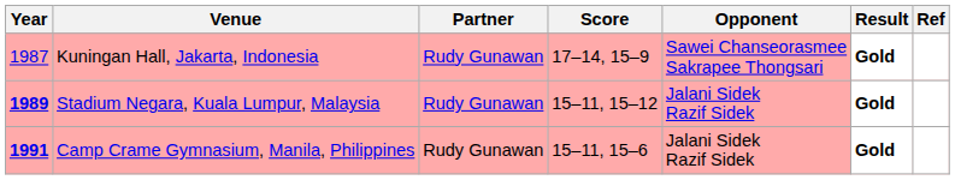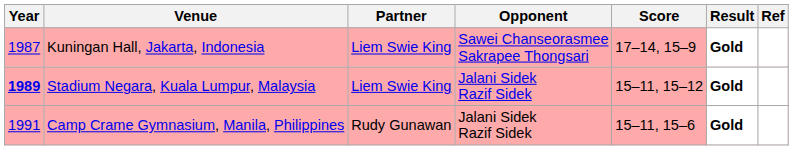 <table class="sortable wikitable" style="font-size: 90%;">
 <tr>
 <th>Year</th>
 <th>Venue</th>
 <th>Partner</th>
+<th>Opponent</th>
 <th>Score</th>
-<th>Opponent</th>
 <th>Result</th>
 <th>Ref</th>
 </tr>
 <tr style="background:#FFAAAA">
 <td align="center"><a href='#'>1987</a></td>
 <td align="left">Kuningan Hall, <a href='#'>Jakarta</a>, <a href='#'>Indonesia</a></td>
-<td align="left"> <a href='#'>Rudy Gunawan</a></td>
+<td align="left"> <a href='#'>Liem Swie King</a></td>
+<td align="left"> <a href='#'>Sawei Chanseorasmee</a> <br>  <a href='#'>Sakrapee Thongsari</a></td>
 <td align="left">17–14, 15–9</td>
-<td align="left"> <a href='#'>Sawei Chanseorasmee</a> <br>  <a href='#'>Sakrapee Thongsari</a></td>
 <td style="text-align:left; background:white"> <strong>Gold</strong></td>
 <td style="text-align:center; background:white"></td>
 </tr>
 <tr style="background:#FFAAAA">
 <td align="center"><strong><a href='#'>1989</a></strong></td>
 <td align="left"><a href='#'>Stadium Negara</a>, <a href='#'>Kuala Lumpur</a>, <a href='#'>Malaysia</a></td>
-<td align="left"> <a href='#'>Rudy Gunawan</a></td>
+<td align="left"> <a href='#'>Liem Swie King</a></td>
+<td align="left"> <a href='#'>Jalani Sidek</a> <br>  <a href='#'>Razif Sidek</a></td>
 <td align="left">15–11, 15–12</td>
-<td align="left"> <a href='#'>Jalani Sidek</a> <br>  <a href='#'>Razif Sidek</a></td>
 <td style="text-align:left; background:white"> <strong>Gold</strong></td>
 <td style="text-align:center; background:white"></td>
 </tr>
 <tr style="background:#FFAAAA">
-<td align="center"><strong><a href='#'>1991</a></strong></td>
+<td align="center"><a href='#'>1991</a></td>
 <td align="left"><a href='#'>Camp Crame Gymnasium</a>, <a href='#'>Manila</a>, <a href='#'>Philippines</a></td>
 <td align="left"> Rudy Gunawan</td>
+<td align="left"> Jalani Sidek <br>  Razif Sidek</td>
 <td align="left">15–11, 15–6</td>
-<td align="left"> Jalani Sidek <br>  Razif Sidek</td>
 <td style="text-align:left; background:white"> <strong>Gold</strong></td>
 <td style="text-align:center; background:white"></td>
 </tr>
 </table>
